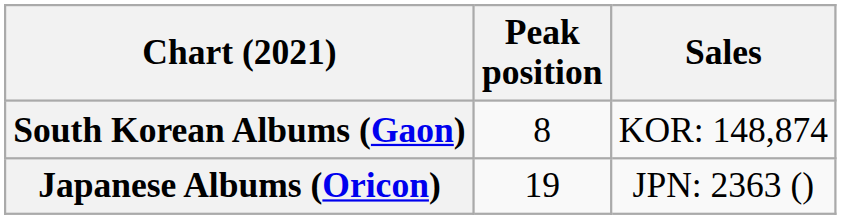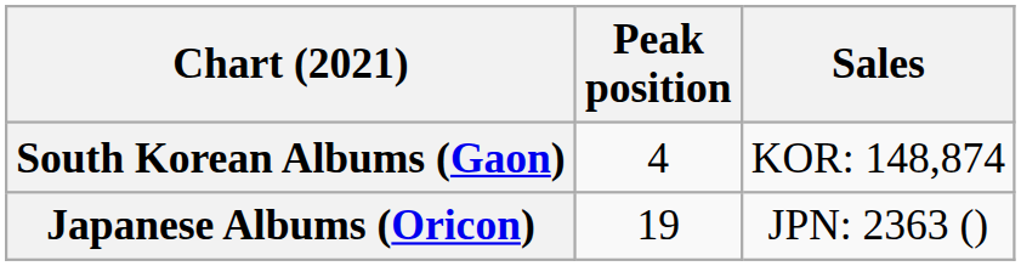 <table class="wikitable sortable plainrowheaders" style="text-align:center">
 <tr>
 <th scope="col">Chart (2021)</th>
 <th scope="col">Peak<br>position</th>
 <th scope="col">Sales</th>
 </tr>
 <tr>
 <th scope="row">South Korean Albums (<a href='#'>Gaon</a>)</th>
-<td>8</td>
+<td>4</td>
 <td>KOR: 148,874</td>
 </tr>
 <tr>
 <th scope="row">Japanese Albums (<a href='#'>Oricon</a>)</th>
 <td>19</td>
 <td>JPN: 2363 ()</td>
 </tr>
 </table>
